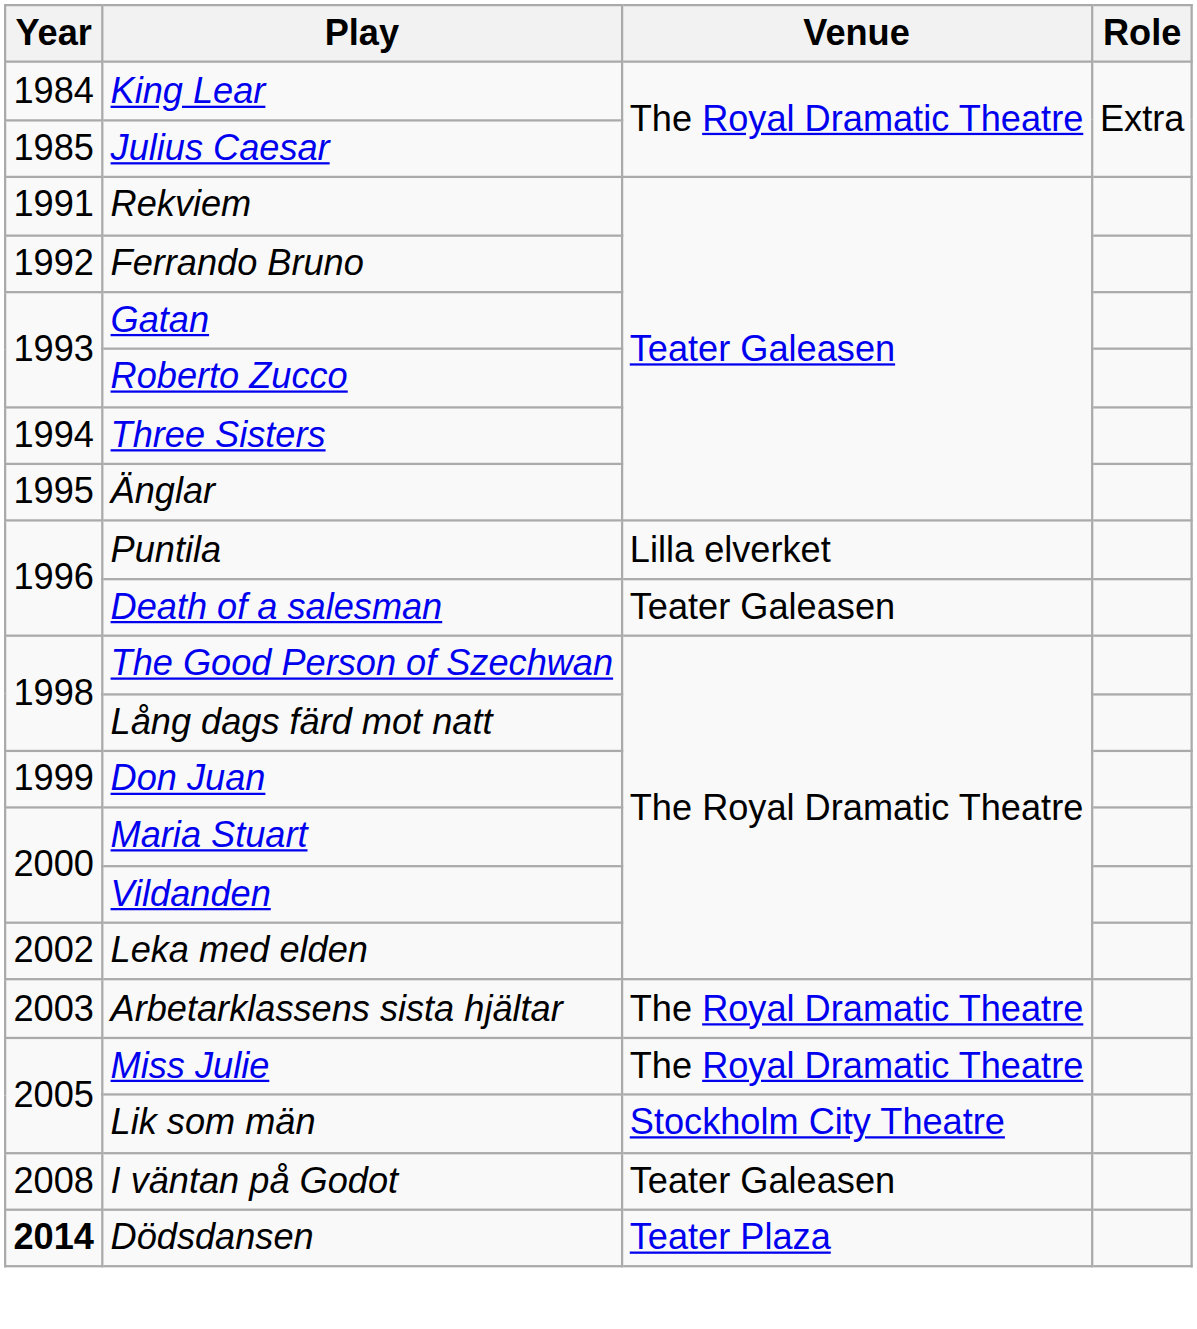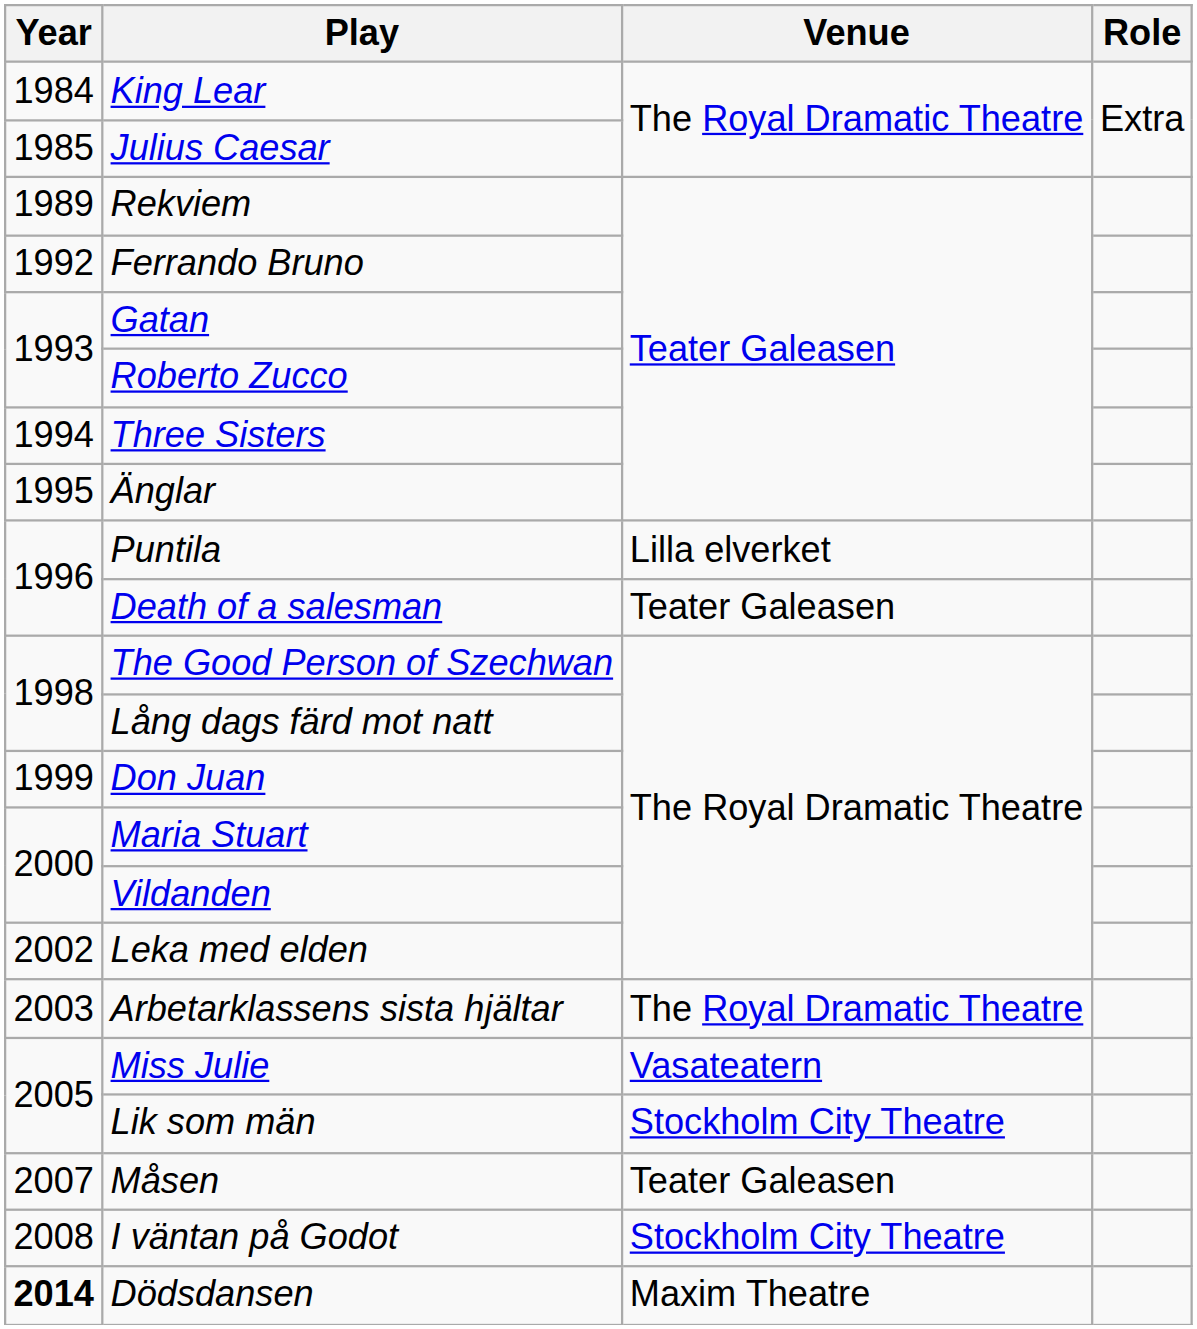 <table class="wikitable sortable unsortable">
 <tr>
 <th>Year</th>
 <th>Play</th>
 <th>Venue</th>
 <th>Role</th>
 </tr>
 <tr>
 <td>1984</td>
 <td><em><a href='#'>King Lear</a></em></td>
 <td rowspan=2>The <a href='#'>Royal Dramatic Theatre</a></td>
 <td rowspan="2">Extra</td>
 </tr>
 <tr>
 <td>1985</td>
 <td><em><a href='#'>Julius Caesar</a></em></td>
 </tr>
 <tr>
-<td>1991</td>
+<td>1989</td>
 <td><em>Rekviem</em></td>
 <td rowspan=6><a href='#'>Teater Galeasen</a></td>
 <td></td>
 </tr>
 <tr>
 <td>1992</td>
 <td><em>Ferrando Bruno</em></td>
 <td></td>
 </tr>
 <tr>
 <td rowspan="2">1993</td>
 <td><em><a href='#'>Gatan</a></em></td>
 <td></td>
 </tr>
 <tr>
 <td><em><a href='#'>Roberto Zucco</a></em></td>
 <td></td>
 </tr>
 <tr>
 <td>1994</td>
 <td><em><a href='#'>Three Sisters</a></em></td>
 <td></td>
 </tr>
 <tr>
 <td>1995</td>
 <td><em>Änglar</em></td>
 <td></td>
 </tr>
 <tr>
 <td rowspan="2">1996</td>
 <td><em>Puntila</em></td>
 <td>Lilla elverket</td>
 <td></td>
 </tr>
 <tr>
 <td><em><a href='#'>Death of a salesman</a></em></td>
 <td>Teater Galeasen</td>
 <td></td>
 </tr>
 <tr>
 <td rowspan="2">1998</td>
 <td><em><a href='#'>The Good Person of Szechwan</a></em></td>
 <td rowspan=6>The Royal Dramatic Theatre</td>
 <td></td>
 </tr>
 <tr>
 <td><em>Lång dags färd mot natt</em></td>
 <td></td>
 </tr>
 <tr>
 <td>1999</td>
 <td><em><a href='#'>Don Juan</a></em></td>
 <td></td>
 </tr>
 <tr>
 <td rowspan="2">2000</td>
 <td><em><a href='#'>Maria Stuart</a></em></td>
 <td></td>
 </tr>
 <tr>
 <td><em><a href='#'>Vildanden</a></em></td>
 <td></td>
 </tr>
 <tr>
 <td>2002</td>
 <td><em>Leka med elden</em></td>
 <td></td>
 </tr>
 <tr>
 <td>2003</td>
 <td><em>Arbetarklassens sista hjältar</em></td>
 <td>The <a href='#'>Royal Dramatic Theatre</a></td>
 <td></td>
 </tr>
 <tr>
 <td rowspan="2">2005</td>
 <td><em><a href='#'>Miss Julie</a></em></td>
-<td>The <a href='#'>Royal Dramatic Theatre</a></td>
+<td><a href='#'>Vasateatern</a></td>
 <td></td>
 </tr>
 <tr>
 <td><em>Lik som män</em></td>
 <td><a href='#'>Stockholm City Theatre</a></td>
 <td></td>
 </tr>
 <tr>
+<td rowspan="1">2007</td>
+<td><em>Måsen</em></td>
+<td>Teater Galeasen</td>
+<td></td>
+</tr>
+<tr>
 <td rowspan="1">2008</td>
 <td><em>I väntan på Godot</em></td>
-<td>Teater Galeasen</td>
+<td><a href='#'>Stockholm City Theatre</a></td>
 <td></td>
 </tr>
 <tr>
 <td rowspan="1"><strong>2014</strong></td>
 <td><em>Dödsdansen</em></td>
-<td><a href='#'>Teater Plaza</a></td>
+<td>Maxim Theatre</td>
 <td></td>
 </tr>
 </table>
